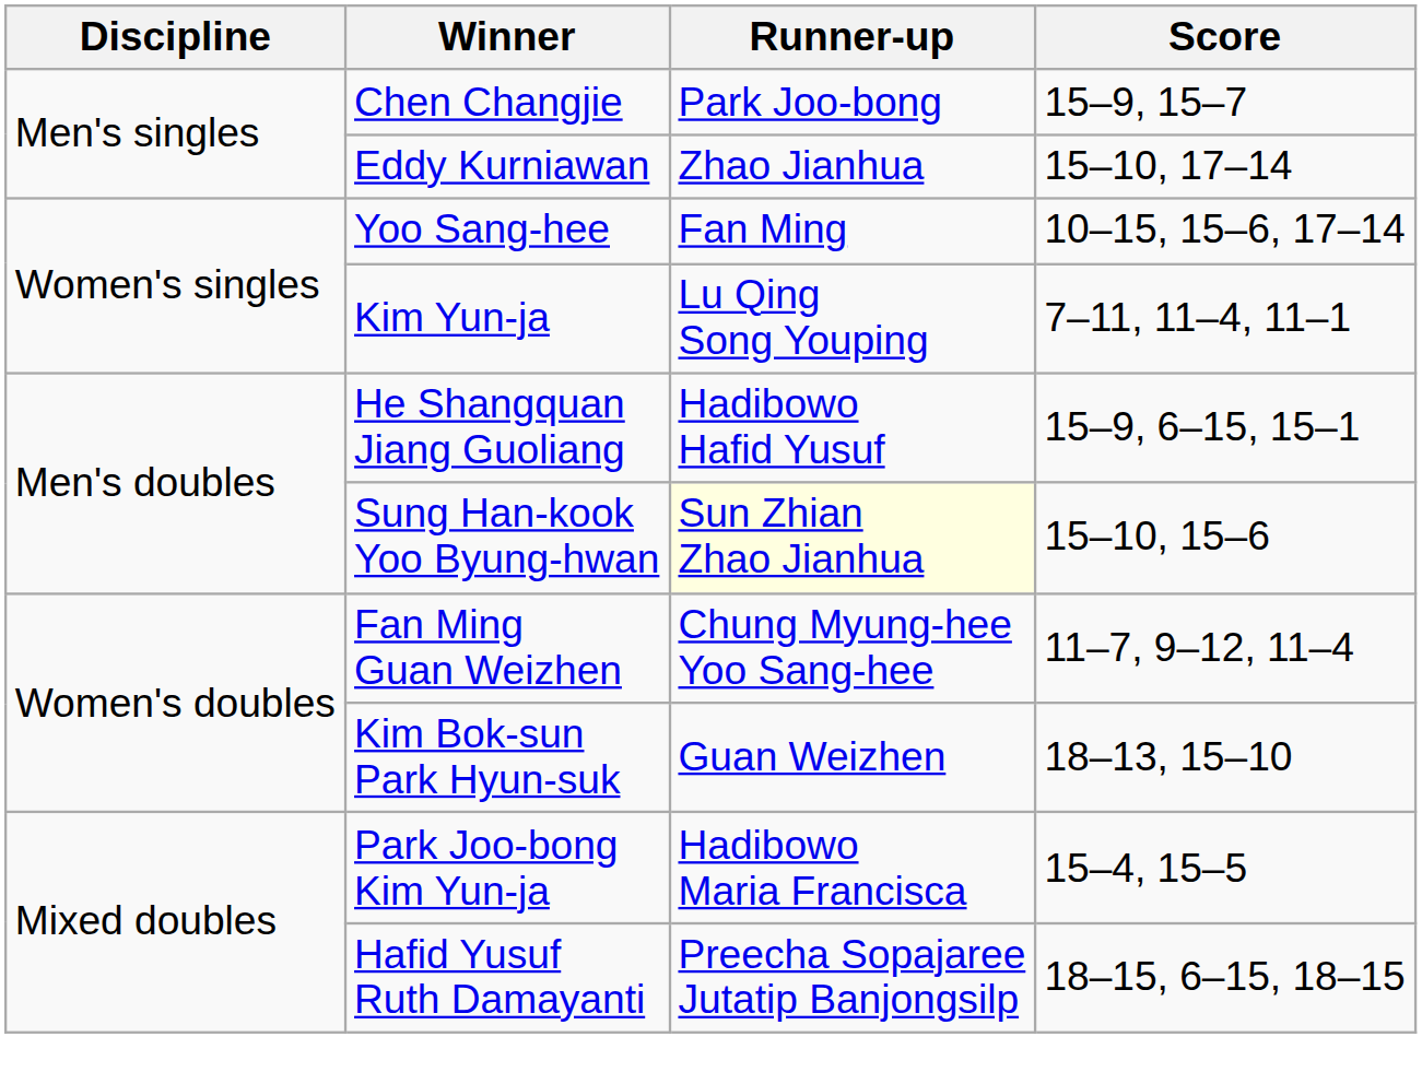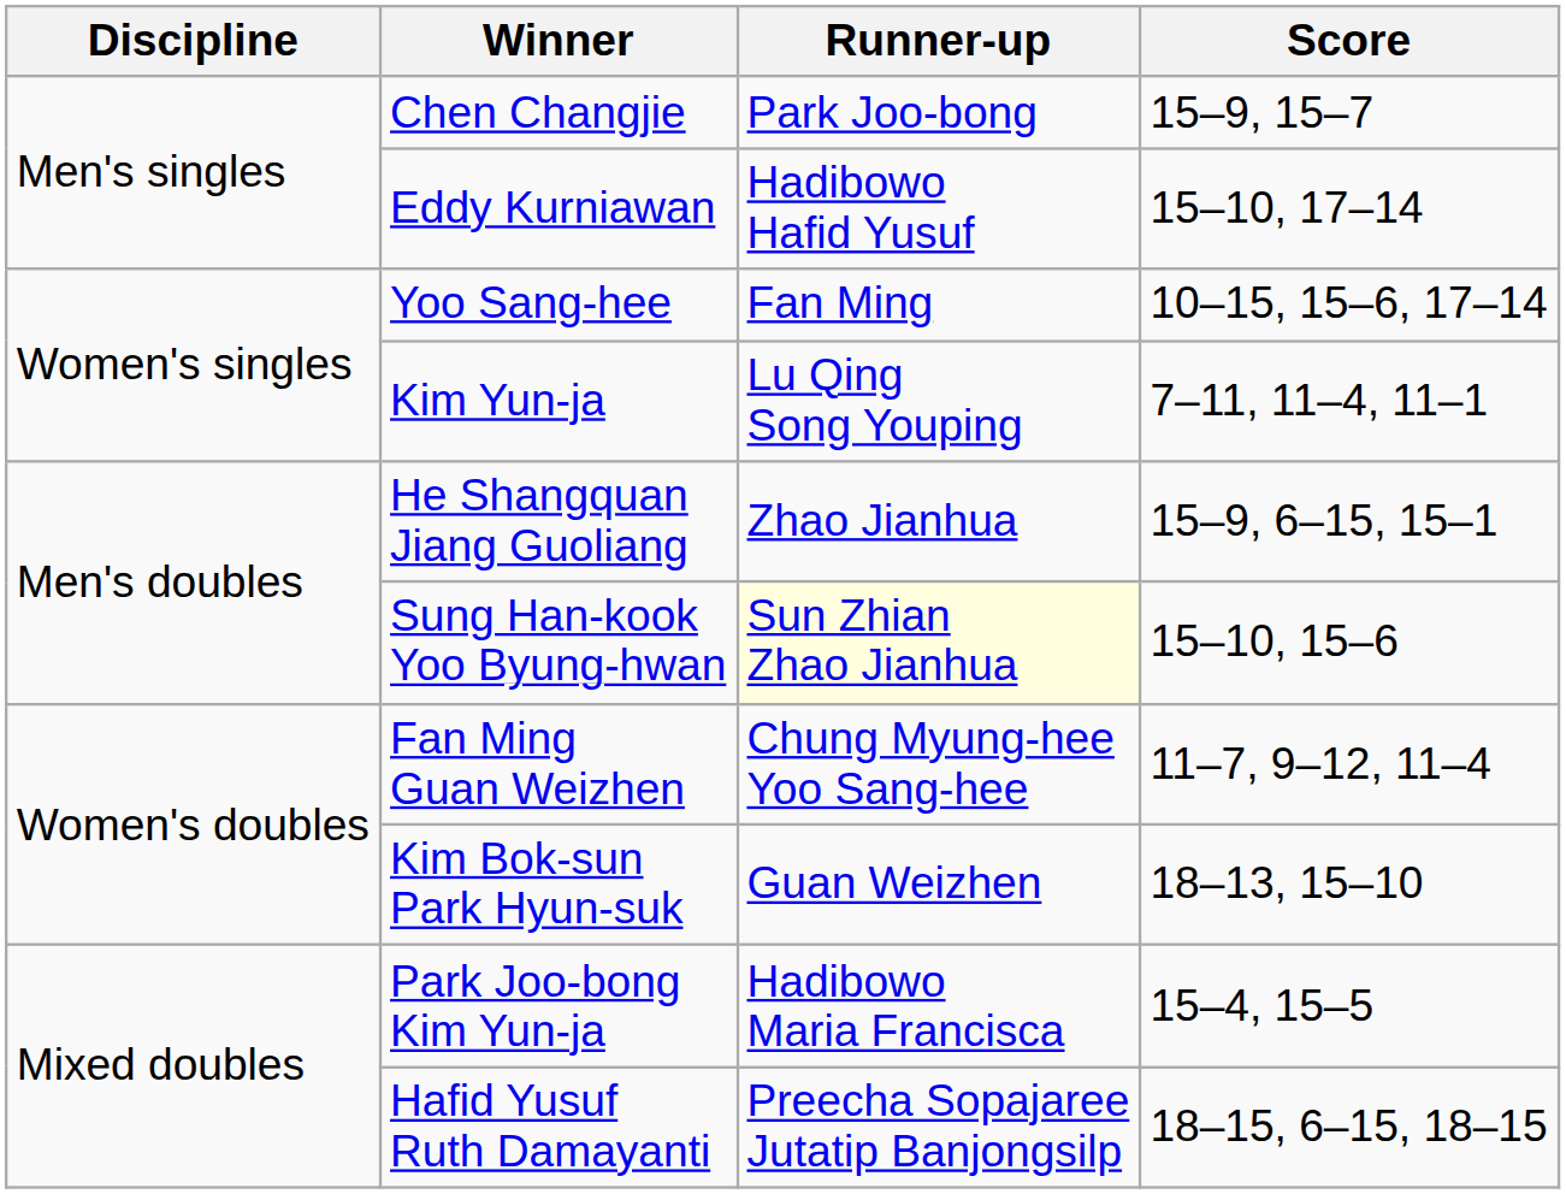 <table class="wikitable">
 <tr>
 <th>Discipline</th>
 <th>Winner</th>
 <th>Runner-up</th>
 <th>Score</th>
 </tr>
 <tr>
 <td rowspan=2>Men's singles</td>
 <td> <a href='#'>Chen Changjie</a></td>
 <td> <a href='#'>Park Joo-bong</a></td>
 <td>15–9, 15–7</td>
 </tr>
 <tr>
 <td> <a href='#'>Eddy Kurniawan</a></td>
-<td> <a href='#'>Zhao Jianhua</a></td>
+<td> <a href='#'>Hadibowo</a><br> <a href='#'>Hafid Yusuf</a></td>
 <td>15–10, 17–14</td>
 </tr>
 <tr>
 <td rowspan=2>Women's singles</td>
 <td> <a href='#'>Yoo Sang-hee</a></td>
 <td> <a href='#'>Fan Ming</a></td>
 <td>10–15, 15–6, 17–14</td>
 </tr>
 <tr>
 <td> <a href='#'>Kim Yun-ja</a></td>
 <td> <a href='#'>Lu Qing</a><br>  <a href='#'>Song Youping</a></td>
 <td>7–11, 11–4, 11–1</td>
 </tr>
 <tr>
 <td rowspan=2>Men's doubles</td>
 <td> <a href='#'>He Shangquan</a><br>  <a href='#'>Jiang Guoliang</a></td>
-<td> <a href='#'>Hadibowo</a><br> <a href='#'>Hafid Yusuf</a></td>
+<td> <a href='#'>Zhao Jianhua</a></td>
 <td>15–9, 6–15, 15–1</td>
 </tr>
 <tr>
 <td> <a href='#'>Sung Han-kook</a><br>  <a href='#'>Yoo Byung-hwan</a></td>
 <td style="background: lightyellow;"> <a href='#'>Sun Zhian</a><br>  <a href='#'>Zhao Jianhua</a></td>
 <td>15–10, 15–6</td>
 </tr>
 <tr>
 <td rowspan=2>Women's doubles</td>
 <td> <a href='#'>Fan Ming</a><br>  <a href='#'>Guan Weizhen</a></td>
 <td> <a href='#'>Chung Myung-hee</a><br>  <a href='#'>Yoo Sang-hee</a></td>
 <td>11–7, 9–12, 11–4</td>
 </tr>
 <tr>
 <td> <a href='#'>Kim Bok-sun</a><br>  <a href='#'>Park Hyun-suk</a></td>
 <td> <a href='#'>Guan Weizhen</a></td>
 <td>18–13, 15–10</td>
 </tr>
 <tr>
 <td rowspan=2>Mixed doubles</td>
 <td> <a href='#'>Park Joo-bong</a><br>  <a href='#'>Kim Yun-ja</a></td>
 <td> <a href='#'>Hadibowo</a><br>  <a href='#'>Maria Francisca</a></td>
 <td>15–4, 15–5</td>
 </tr>
 <tr>
 <td> <a href='#'>Hafid Yusuf</a><br>  <a href='#'>Ruth Damayanti</a></td>
 <td> <a href='#'>Preecha Sopajaree</a><br>  <a href='#'>Jutatip Banjongsilp</a></td>
 <td>18–15, 6–15, 18–15</td>
 </tr>
 </table>
